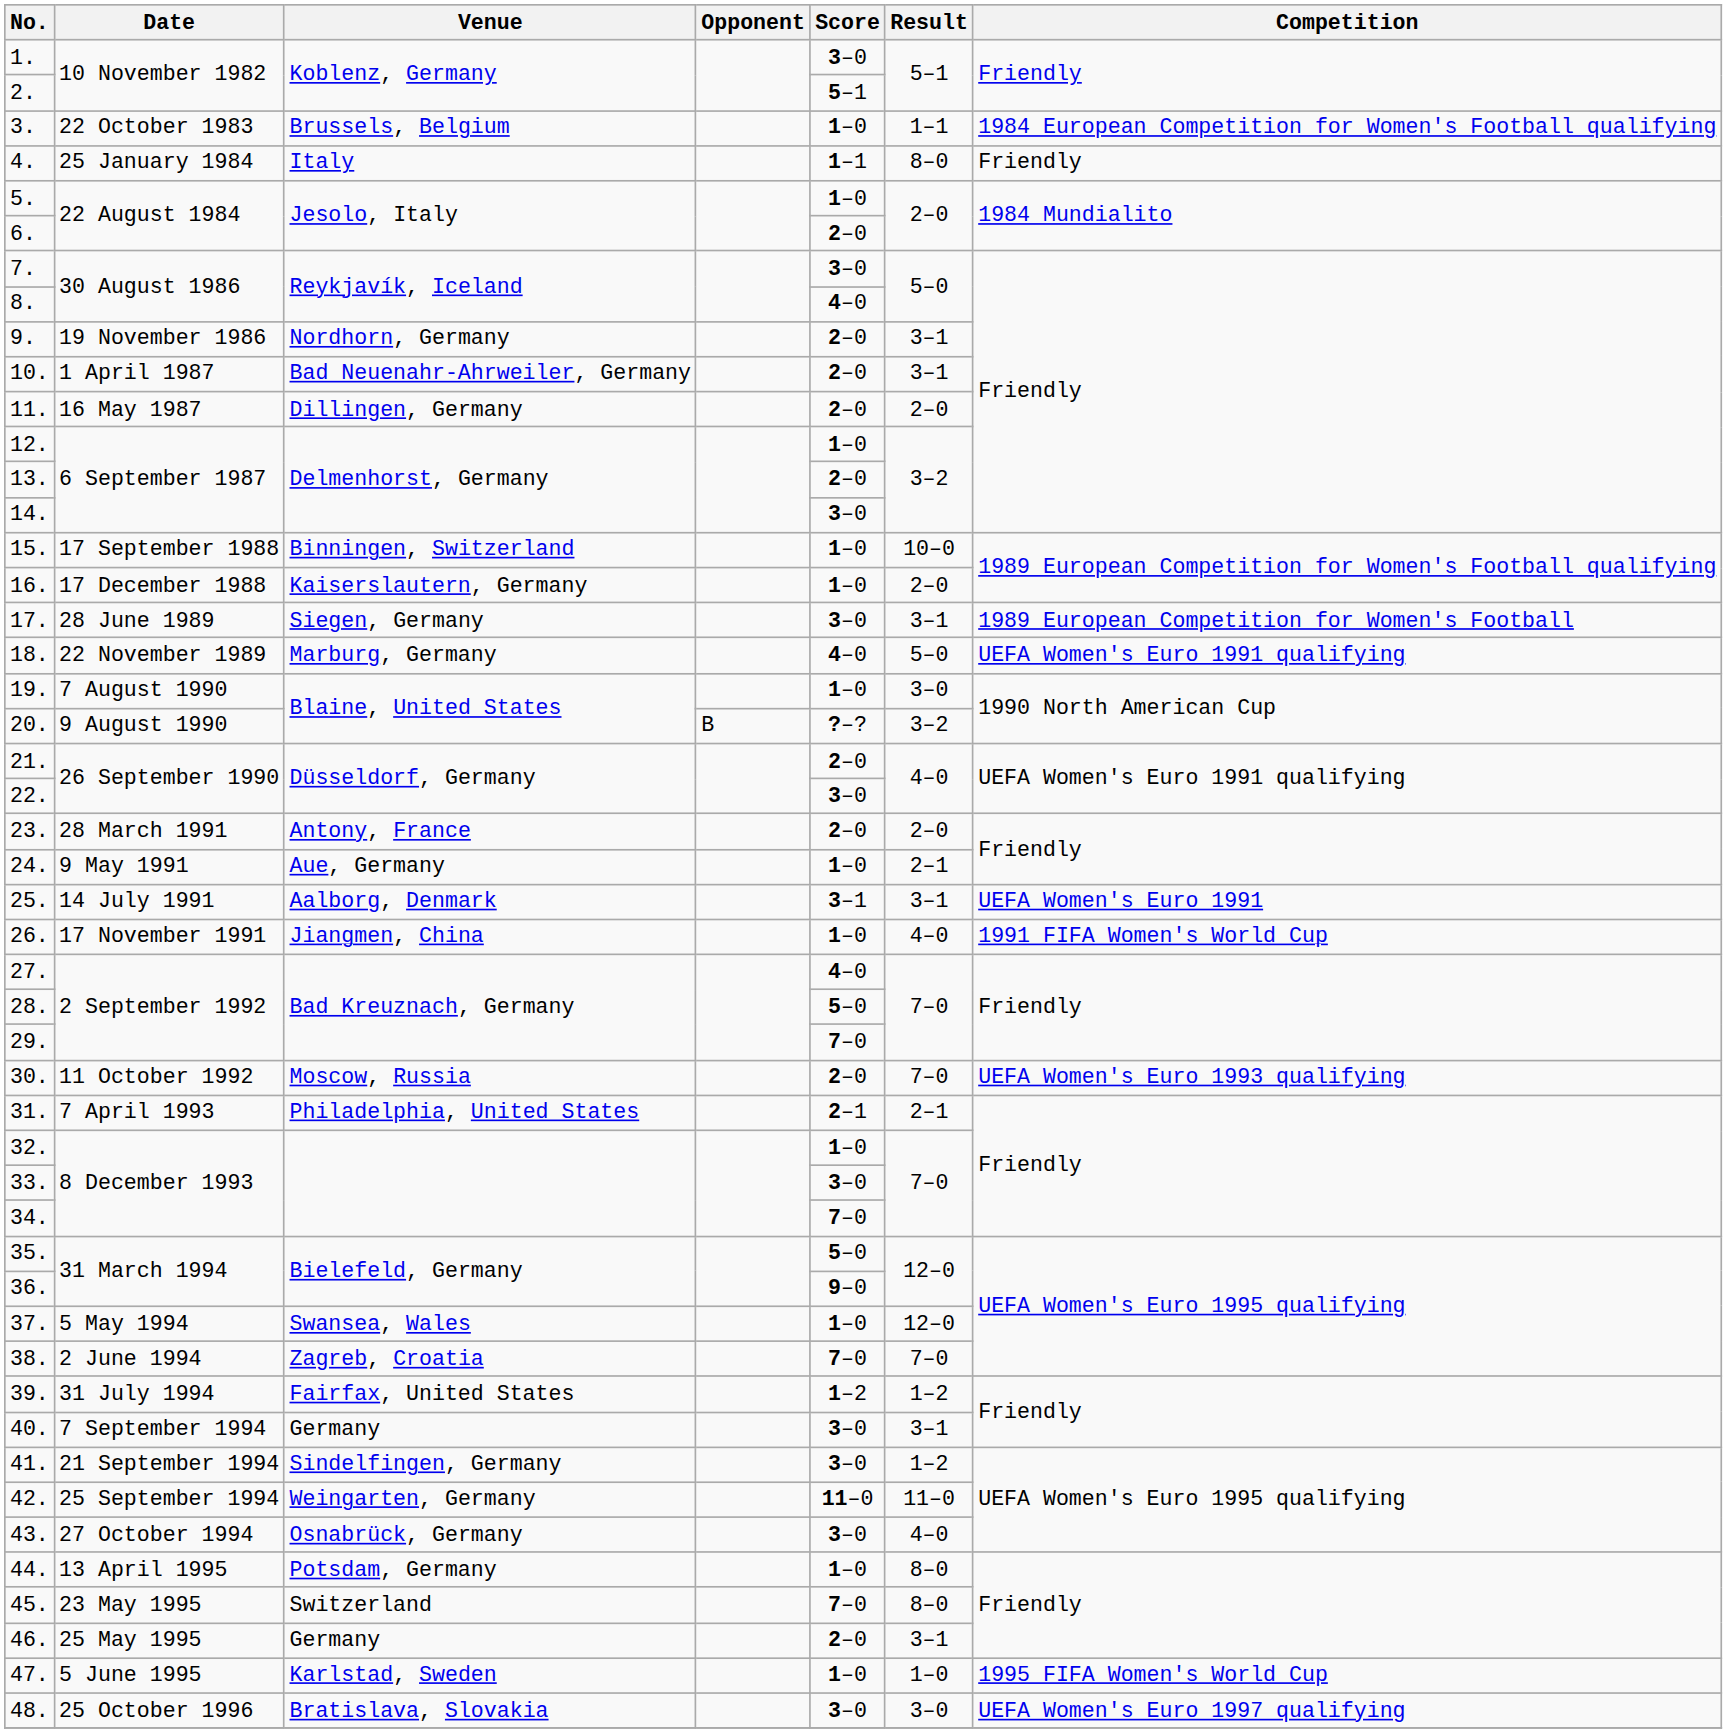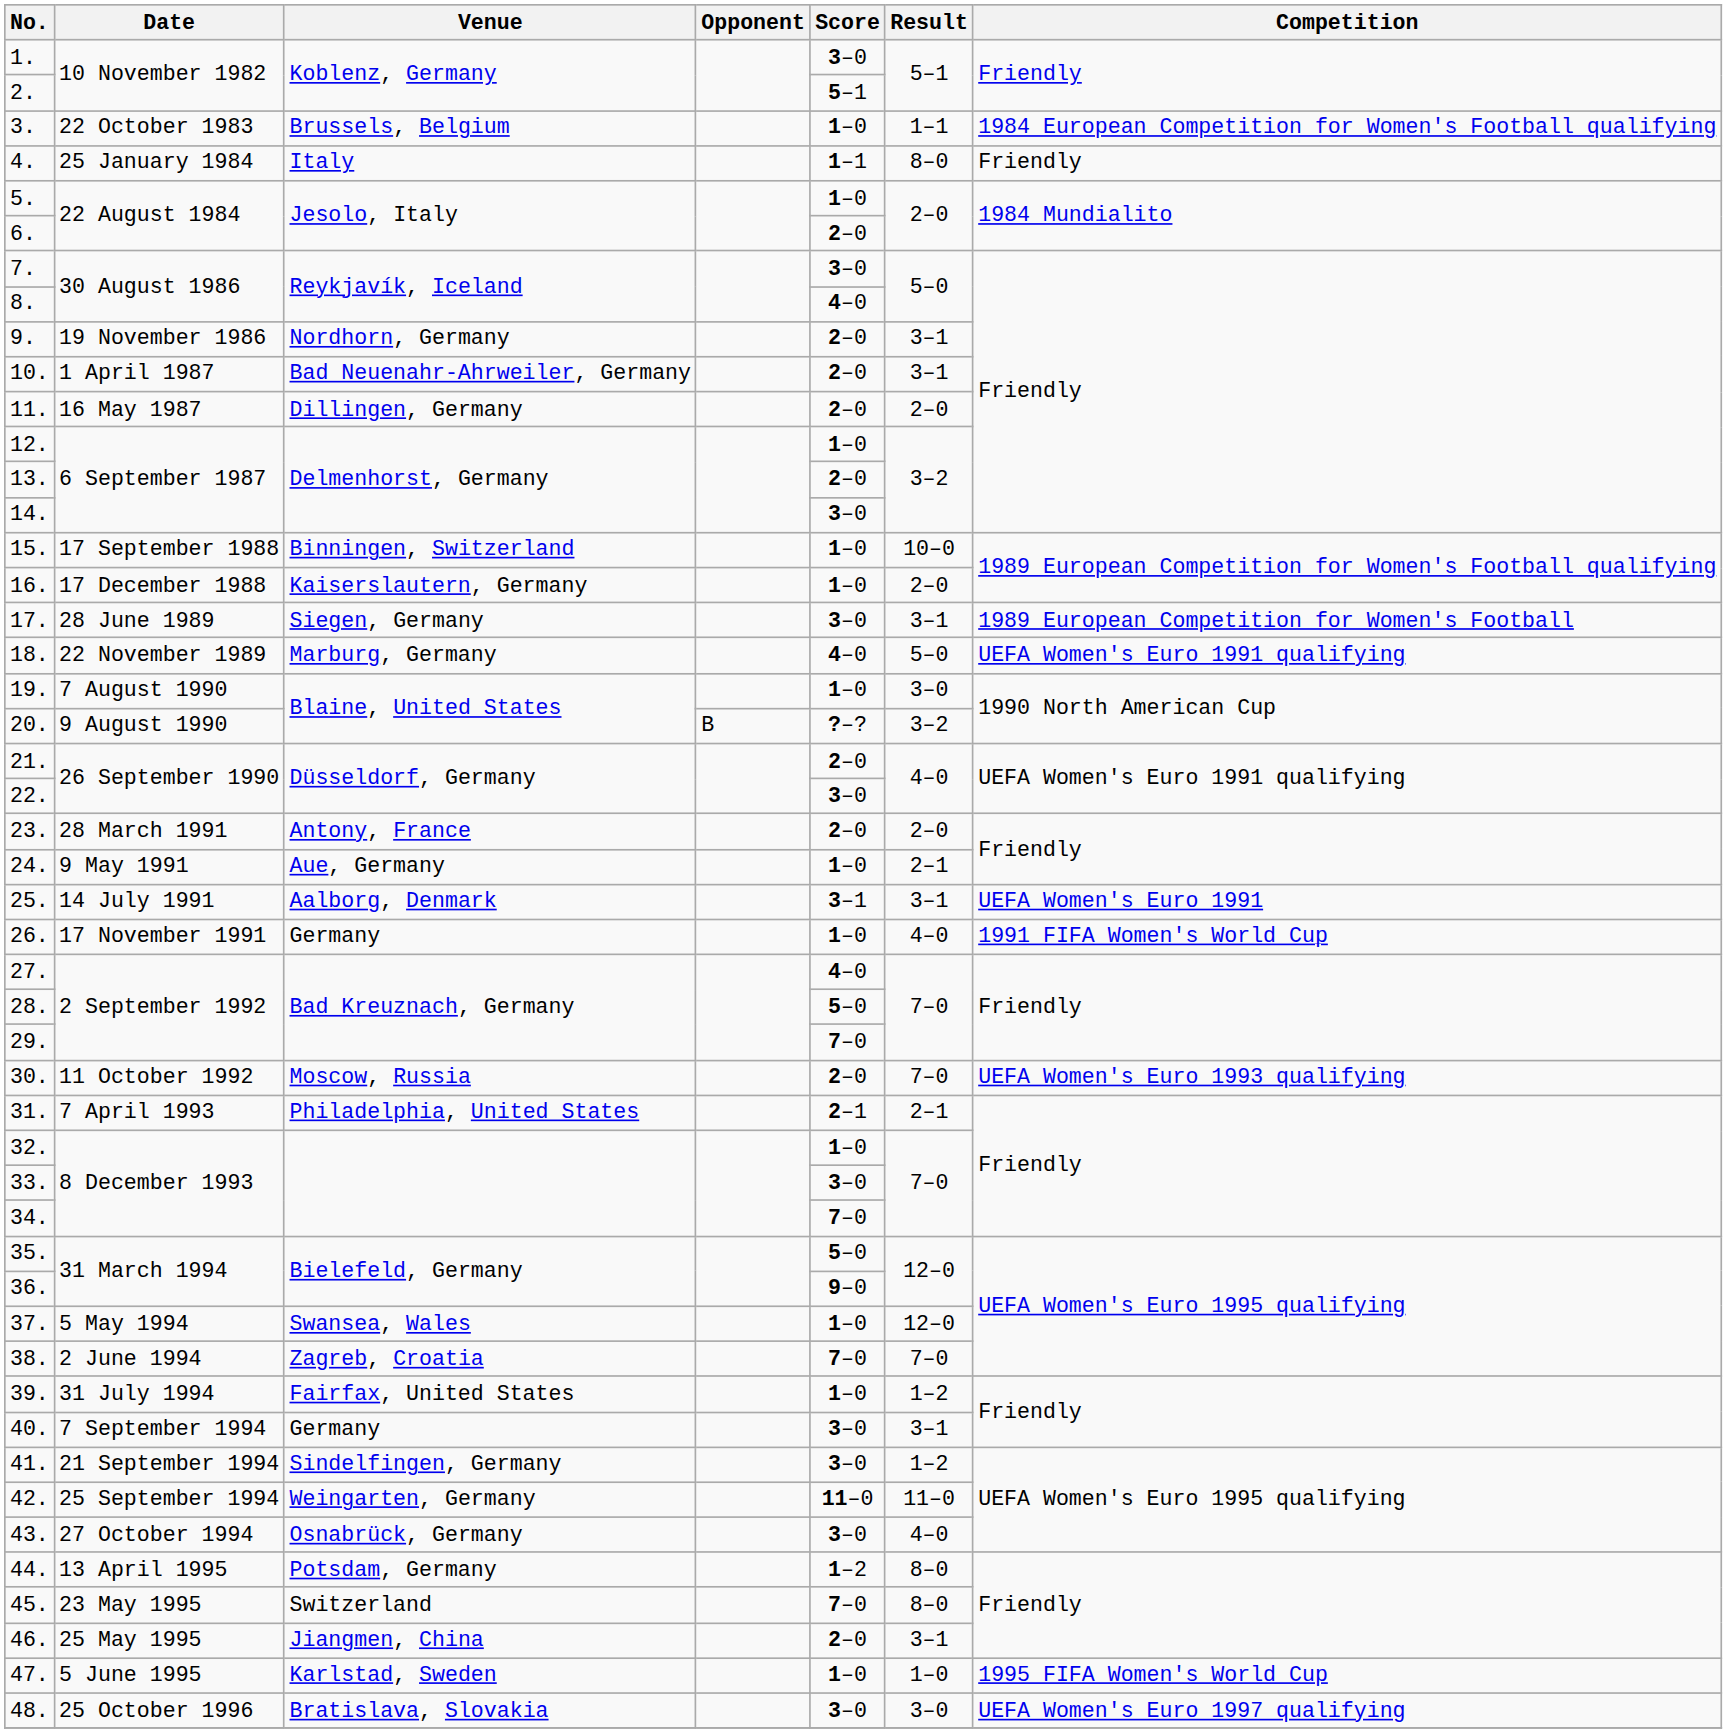 <table class="wikitable">
 <tr>
 <th>No.</th>
 <th>Date</th>
 <th>Venue</th>
 <th>Opponent</th>
 <th>Score</th>
 <th>Result</th>
 <th>Competition</th>
 </tr>
 <tr>
 <td>1.</td>
 <td rowspan=2>10 November 1982</td>
 <td rowspan=2><a href='#'>Koblenz</a>, <a href='#'>Germany</a></td>
 <td rowspan=2></td>
 <td align=center><strong>3</strong>–0</td>
 <td rowspan=2 align=center>5–1</td>
 <td rowspan=2><a href='#'>Friendly</a></td>
 </tr>
 <tr>
 <td>2.</td>
 <td align=center><strong>5</strong>–1</td>
 </tr>
 <tr>
 <td>3.</td>
 <td>22 October 1983</td>
 <td><a href='#'>Brussels</a>, <a href='#'>Belgium</a></td>
 <td></td>
 <td align=center><strong>1</strong>–0</td>
 <td align=center>1–1</td>
 <td><a href='#'>1984 European Competition for Women's Football qualifying</a></td>
 </tr>
 <tr>
 <td>4.</td>
 <td>25 January 1984</td>
 <td><a href='#'>Italy</a></td>
 <td></td>
 <td align=center><strong>1</strong>–1</td>
 <td align=center>8–0</td>
 <td>Friendly</td>
 </tr>
 <tr>
 <td>5.</td>
 <td rowspan=2>22 August 1984</td>
 <td rowspan=2><a href='#'>Jesolo</a>, Italy</td>
 <td rowspan=2></td>
 <td align=center><strong>1</strong>–0</td>
 <td rowspan=2 align=center>2–0</td>
 <td rowspan=2><a href='#'>1984 Mundialito</a></td>
 </tr>
 <tr>
 <td>6.</td>
 <td align=center><strong>2</strong>–0</td>
 </tr>
 <tr>
 <td>7.</td>
 <td rowspan=2>30 August 1986</td>
 <td rowspan=2><a href='#'>Reykjavík</a>, <a href='#'>Iceland</a></td>
 <td rowspan=2></td>
 <td align=center><strong>3</strong>–0</td>
 <td rowspan=2 align=center>5–0</td>
 <td rowspan=8>Friendly</td>
 </tr>
 <tr>
 <td>8.</td>
 <td align=center><strong>4</strong>–0</td>
 </tr>
 <tr>
 <td>9.</td>
 <td>19 November 1986</td>
 <td><a href='#'>Nordhorn</a>, Germany</td>
 <td></td>
 <td align=center><strong>2</strong>–0</td>
 <td align=center>3–1</td>
 </tr>
 <tr>
 <td>10.</td>
 <td>1 April 1987</td>
 <td><a href='#'>Bad Neuenahr-Ahrweiler</a>, Germany</td>
 <td></td>
 <td align=center><strong>2</strong>–0</td>
 <td align=center>3–1</td>
 </tr>
 <tr>
 <td>11.</td>
 <td>16 May 1987</td>
 <td><a href='#'>Dillingen</a>, Germany</td>
 <td></td>
 <td align=center><strong>2</strong>–0</td>
 <td align=center>2–0</td>
 </tr>
 <tr>
 <td>12.</td>
 <td rowspan=3>6 September 1987</td>
 <td rowspan=3><a href='#'>Delmenhorst</a>, Germany</td>
 <td rowspan=3></td>
 <td align=center><strong>1</strong>–0</td>
 <td rowspan=3 align=center>3–2</td>
 </tr>
 <tr>
 <td>13.</td>
 <td align=center><strong>2</strong>–0</td>
 </tr>
 <tr>
 <td>14.</td>
 <td align=center><strong>3</strong>–0</td>
 </tr>
 <tr>
 <td>15.</td>
 <td>17 September 1988</td>
 <td><a href='#'>Binningen</a>, <a href='#'>Switzerland</a></td>
 <td></td>
 <td align=center><strong>1</strong>–0</td>
 <td align=center>10–0</td>
 <td rowspan=2><a href='#'>1989 European Competition for Women's Football qualifying</a></td>
 </tr>
 <tr>
 <td>16.</td>
 <td>17 December 1988</td>
 <td><a href='#'>Kaiserslautern</a>, Germany</td>
 <td></td>
 <td align=center><strong>1</strong>–0</td>
 <td align=center>2–0</td>
 </tr>
 <tr>
 <td>17.</td>
 <td>28 June 1989</td>
 <td><a href='#'>Siegen</a>, Germany</td>
 <td></td>
 <td align=center><strong>3</strong>–0</td>
 <td align=center>3–1</td>
 <td><a href='#'>1989 European Competition for Women's Football</a></td>
 </tr>
 <tr>
 <td>18.</td>
 <td>22 November 1989</td>
 <td><a href='#'>Marburg</a>, Germany</td>
 <td></td>
 <td align=center><strong>4</strong>–0</td>
 <td align=center>5–0</td>
 <td><a href='#'>UEFA Women's Euro 1991 qualifying</a></td>
 </tr>
 <tr>
 <td>19.</td>
 <td>7 August 1990</td>
 <td rowspan=2><a href='#'>Blaine</a>, <a href='#'>United States</a></td>
 <td></td>
 <td align=center><strong>1</strong>–0</td>
 <td align=center>3–0</td>
 <td rowspan=2>1990 North American Cup</td>
 </tr>
 <tr>
 <td>20.</td>
 <td>9 August 1990</td>
 <td> B</td>
 <td align=center><strong>?</strong>–?</td>
 <td align=center>3–2</td>
 </tr>
 <tr>
 <td>21.</td>
 <td rowspan=2>26 September 1990</td>
 <td rowspan=2><a href='#'>Düsseldorf</a>, Germany</td>
 <td rowspan=2></td>
 <td align=center><strong>2</strong>–0</td>
 <td rowspan=2 align=center>4–0</td>
 <td rowspan=2>UEFA Women's Euro 1991 qualifying</td>
 </tr>
 <tr>
 <td>22.</td>
 <td align=center><strong>3</strong>–0</td>
 </tr>
 <tr>
 <td>23.</td>
 <td>28 March 1991</td>
 <td><a href='#'>Antony</a>, <a href='#'>France</a></td>
 <td></td>
 <td align=center><strong>2</strong>–0</td>
 <td align=center>2–0</td>
 <td rowspan=2>Friendly</td>
 </tr>
 <tr>
 <td>24.</td>
 <td>9 May 1991</td>
 <td><a href='#'>Aue</a>, Germany</td>
 <td></td>
 <td align=center><strong>1</strong>–0</td>
 <td align=center>2–1</td>
 </tr>
 <tr>
 <td>25.</td>
 <td>14 July 1991</td>
 <td><a href='#'>Aalborg</a>, <a href='#'>Denmark</a></td>
 <td></td>
 <td align=center><strong>3</strong>–1</td>
 <td align=center>3–1 </td>
 <td><a href='#'>UEFA Women's Euro 1991</a></td>
 </tr>
 <tr>
 <td>26.</td>
 <td>17 November 1991</td>
-<td><a href='#'>Jiangmen</a>, <a href='#'>China</a></td>
+<td>Germany</td>
 <td></td>
 <td align=center><strong>1</strong>–0</td>
 <td align=center>4–0</td>
 <td><a href='#'>1991 FIFA Women's World Cup</a></td>
 </tr>
 <tr>
 <td>27.</td>
 <td rowspan=3>2 September 1992</td>
 <td rowspan=3><a href='#'>Bad Kreuznach</a>, Germany</td>
 <td rowspan=3></td>
 <td align=center><strong>4</strong>–0</td>
 <td rowspan=3 align=center>7–0</td>
 <td rowspan=3>Friendly</td>
 </tr>
 <tr>
 <td>28.</td>
 <td align=center><strong>5</strong>–0</td>
 </tr>
 <tr>
 <td>29.</td>
 <td align=center><strong>7</strong>–0</td>
 </tr>
 <tr>
 <td>30.</td>
 <td>11 October 1992</td>
 <td><a href='#'>Moscow</a>, <a href='#'>Russia</a></td>
 <td></td>
 <td align=center><strong>2</strong>–0</td>
 <td align=center>7–0</td>
 <td><a href='#'>UEFA Women's Euro 1993 qualifying</a></td>
 </tr>
 <tr>
 <td>31.</td>
 <td>7 April 1993</td>
 <td><a href='#'>Philadelphia</a>, <a href='#'>United States</a></td>
 <td></td>
 <td align=center><strong>2</strong>–1</td>
 <td align=center>2–1</td>
 <td rowspan=4>Friendly</td>
 </tr>
 <tr>
 <td>32.</td>
 <td rowspan=3>8 December 1993</td>
 <td rowspan=3></td>
 <td rowspan=3></td>
 <td align=center><strong>1</strong>–0</td>
 <td rowspan=3 align=center>7–0</td>
 </tr>
 <tr>
 <td>33.</td>
 <td align=center><strong>3</strong>–0</td>
 </tr>
 <tr>
 <td>34.</td>
 <td align=center><strong>7</strong>–0</td>
 </tr>
 <tr>
 <td>35.</td>
 <td rowspan=2>31 March 1994</td>
 <td rowspan=2><a href='#'>Bielefeld</a>, Germany</td>
 <td rowspan=2></td>
 <td align=center><strong>5</strong>–0</td>
 <td rowspan=2 align=center>12–0</td>
 <td rowspan=4><a href='#'>UEFA Women's Euro 1995 qualifying</a></td>
 </tr>
 <tr>
 <td>36.</td>
 <td align=center><strong>9</strong>–0</td>
 </tr>
 <tr>
 <td>37.</td>
 <td>5 May 1994</td>
 <td><a href='#'>Swansea</a>, <a href='#'>Wales</a></td>
 <td></td>
 <td align=center><strong>1</strong>–0</td>
 <td align=center>12–0</td>
 </tr>
 <tr>
 <td>38.</td>
 <td>2 June 1994</td>
 <td><a href='#'>Zagreb</a>, <a href='#'>Croatia</a></td>
 <td></td>
 <td align=center><strong>7</strong>–0</td>
 <td align=center>7–0</td>
 </tr>
 <tr>
 <td>39.</td>
 <td>31 July 1994</td>
 <td><a href='#'>Fairfax</a>, United States</td>
 <td></td>
-<td align=center><strong>1</strong>–2</td>
+<td align=center><strong>1</strong>–0</td>
 <td align=center>1–2</td>
 <td rowspan=2>Friendly</td>
 </tr>
 <tr>
 <td>40.</td>
 <td>7 September 1994</td>
 <td>Germany</td>
 <td></td>
 <td align=center><strong>3</strong>–0</td>
 <td align=center>3–1</td>
 </tr>
 <tr>
 <td>41.</td>
 <td>21 September 1994</td>
 <td><a href='#'>Sindelfingen</a>, Germany</td>
 <td></td>
 <td align=center><strong>3</strong>–0</td>
 <td align=center>1–2</td>
 <td rowspan=3>UEFA Women's Euro 1995 qualifying</td>
 </tr>
 <tr>
 <td>42.</td>
 <td>25 September 1994</td>
 <td><a href='#'>Weingarten</a>, Germany</td>
 <td></td>
 <td align=center><strong>11</strong>–0</td>
 <td align=center>11–0</td>
 </tr>
 <tr>
 <td>43.</td>
 <td>27 October 1994</td>
 <td><a href='#'>Osnabrück</a>, Germany</td>
 <td></td>
 <td align=center><strong>3</strong>–0</td>
 <td align=center>4–0</td>
 </tr>
 <tr>
 <td>44.</td>
 <td>13 April 1995</td>
 <td><a href='#'>Potsdam</a>, Germany</td>
 <td></td>
-<td align=center><strong>1</strong>–0</td>
+<td align=center><strong>1</strong>–2</td>
 <td align=center>8–0</td>
 <td rowspan=3>Friendly</td>
 </tr>
 <tr>
 <td>45.</td>
 <td>23 May 1995</td>
 <td>Switzerland</td>
 <td></td>
 <td align=center><strong>7</strong>–0</td>
 <td align=center>8–0</td>
 </tr>
 <tr>
 <td>46.</td>
 <td>25 May 1995</td>
-<td>Germany</td>
+<td><a href='#'>Jiangmen</a>, <a href='#'>China</a></td>
 <td></td>
 <td align=center><strong>2</strong>–0</td>
 <td align=center>3–1</td>
 </tr>
 <tr>
 <td>47.</td>
 <td>5 June 1995</td>
 <td><a href='#'>Karlstad</a>, <a href='#'>Sweden</a></td>
 <td></td>
 <td align=center><strong>1</strong>–0</td>
 <td align=center>1–0</td>
 <td><a href='#'>1995 FIFA Women's World Cup</a></td>
 </tr>
 <tr>
 <td>48.</td>
 <td>25 October 1996</td>
 <td><a href='#'>Bratislava</a>, <a href='#'>Slovakia</a></td>
 <td></td>
 <td align=center><strong>3</strong>–0</td>
 <td align=center>3–0</td>
 <td><a href='#'>UEFA Women's Euro 1997 qualifying</a></td>
 </tr>
 <tr>
 </tr>
 </table>
